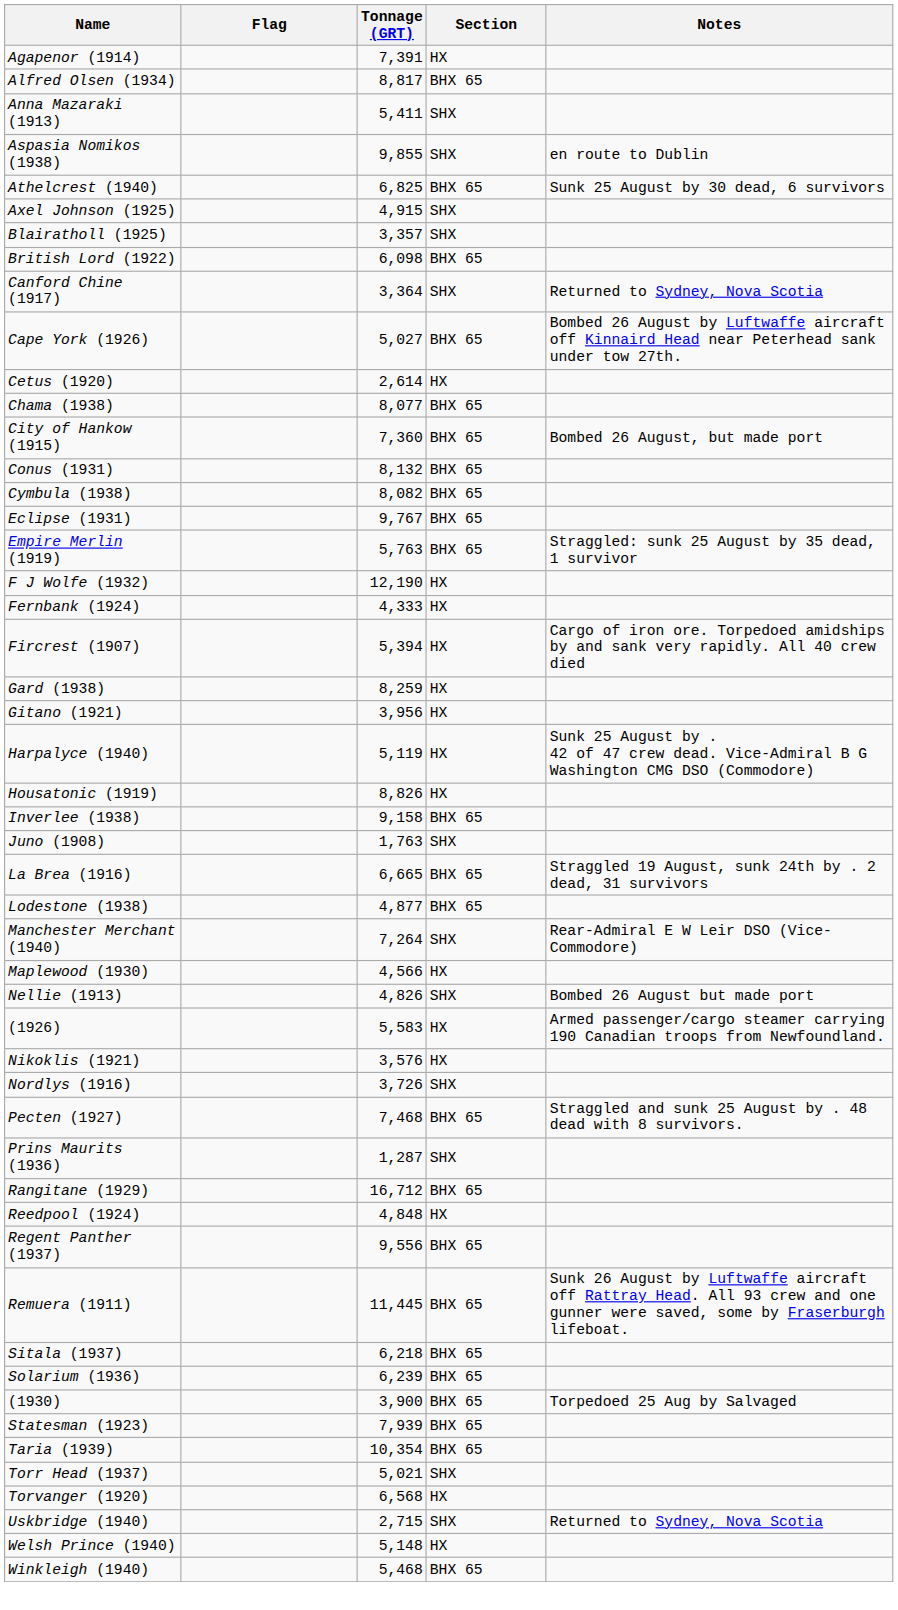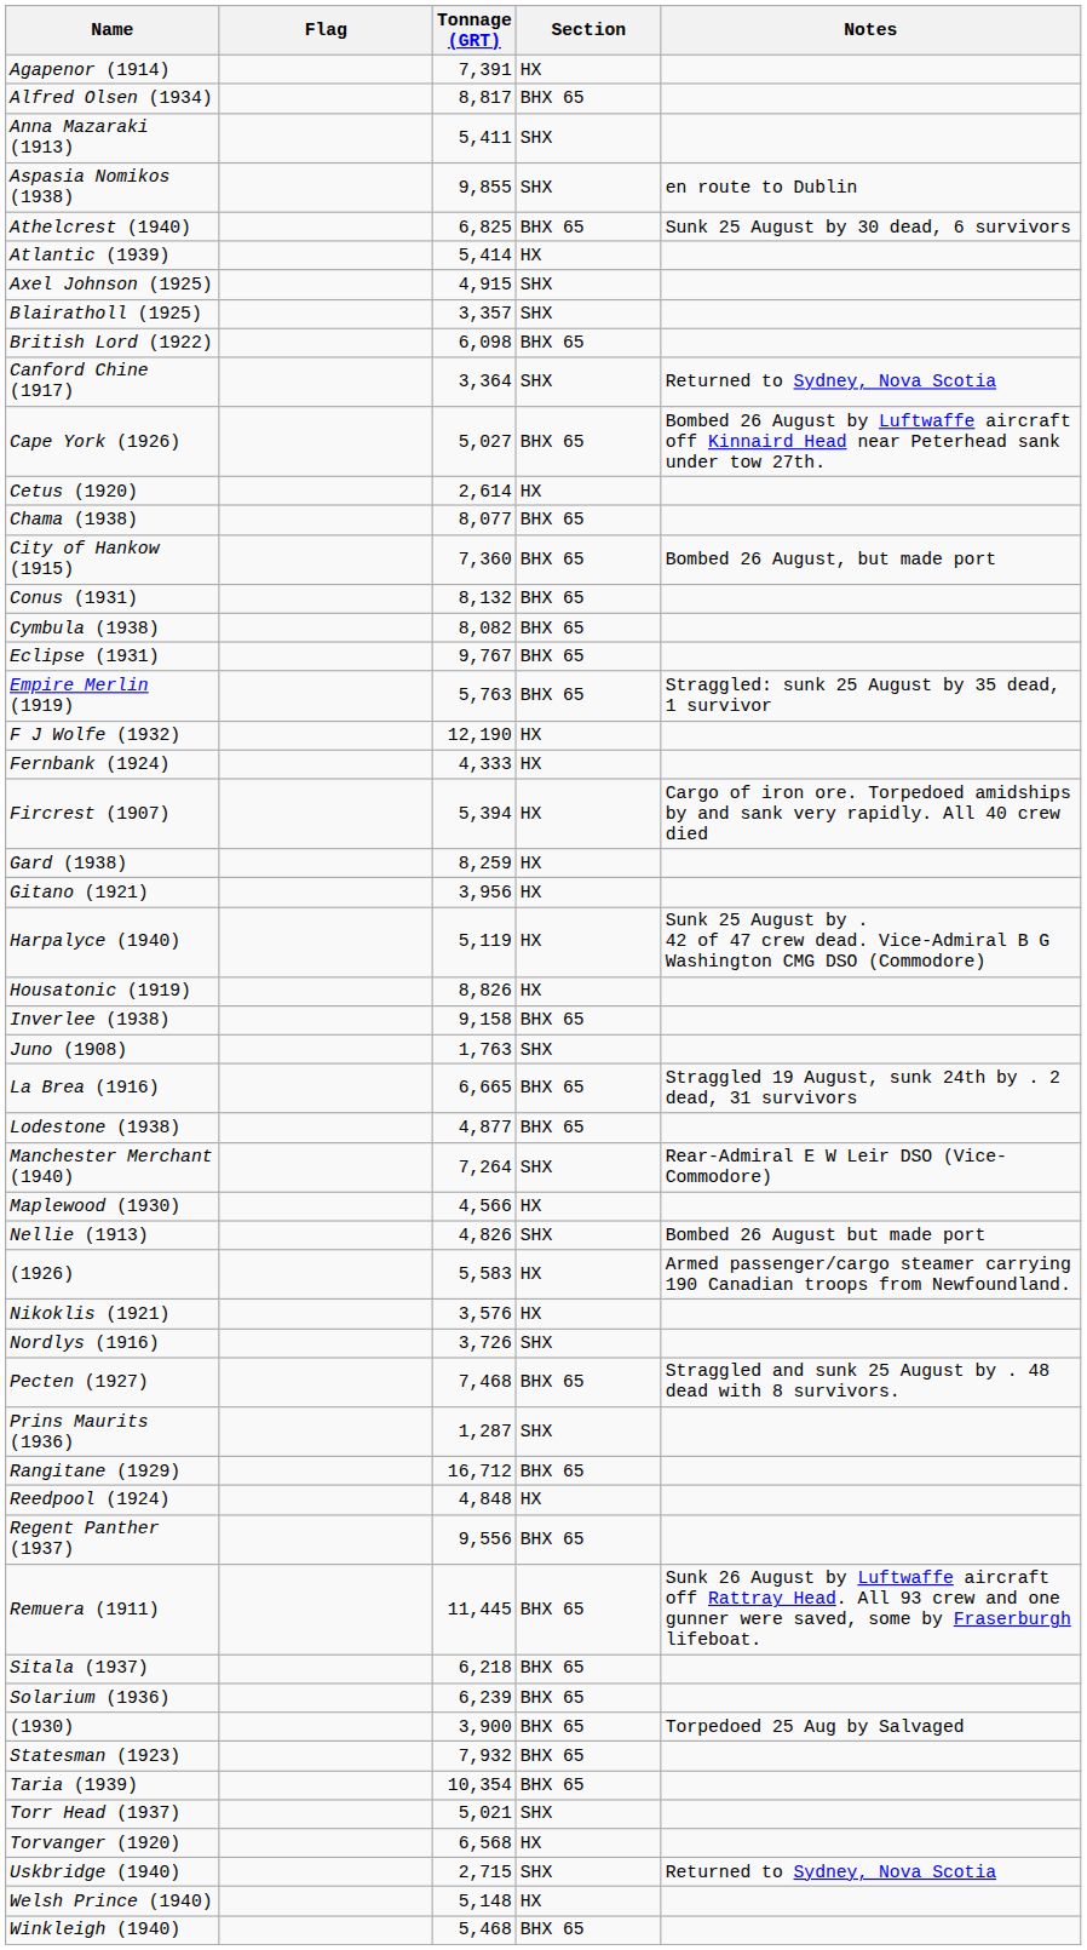 <table class="wikitable sortable">
 <tr>
 <th scope="col" width="150px">Name</th>
 <th scope="col" width="150px">Flag</th>
 <th scope="col" width="30px">Tonnage <a href='#'>(GRT)</a></th>
 <th scope="col" width="100px">Section</th>
 <th scope="col" width="300px">Notes</th>
 </tr>
 <tr>
 <td align="left"><em>Agapenor</em> (1914)</td>
 <td align="left"></td>
 <td align="right">7,391</td>
 <td align="left">HX</td>
 <td align="left"></td>
 </tr>
 <tr>
 <td align="left"><em>Alfred Olsen</em> (1934)</td>
 <td align="left"></td>
 <td align="right">8,817</td>
 <td align="left">BHX 65</td>
 <td align="left"></td>
 </tr>
 <tr>
 <td align="left"><em>Anna Mazaraki</em> (1913)</td>
 <td align="left"></td>
 <td align="right">5,411</td>
 <td align="left">SHX</td>
 <td align="left"></td>
 </tr>
 <tr>
 <td align="left"><em>Aspasia Nomikos</em> (1938)</td>
 <td align="left"></td>
 <td align="right">9,855</td>
 <td align="left">SHX</td>
 <td align="left">en route to Dublin</td>
 </tr>
 <tr>
 <td align="left"><em>Athelcrest</em> (1940)</td>
 <td align="left"></td>
 <td align="right">6,825</td>
 <td align="left">BHX 65</td>
 <td align="left">Sunk 25 August by  30 dead, 6 survivors</td>
+</tr>
+<tr>
+<td align="left"><em>Atlantic</em> (1939)</td>
+<td align="left"></td>
+<td align="right">5,414</td>
+<td align="left">HX</td>
+<td align="left"></td>
 </tr>
 <tr>
 <td align="left"><em>Axel Johnson</em> (1925)</td>
 <td align="left"></td>
 <td align="right">4,915</td>
 <td align="left">SHX</td>
 <td align="left"></td>
 </tr>
 <tr>
 <td align="left"><em>Blairatholl</em> (1925)</td>
 <td align="left"></td>
 <td align="right">3,357</td>
 <td align="left">SHX</td>
 <td align="left"></td>
 </tr>
 <tr>
 <td align="left"><em>British Lord</em> (1922)</td>
 <td align="left"></td>
 <td align="right">6,098</td>
 <td align="left">BHX 65</td>
 <td align="left"></td>
 </tr>
 <tr>
 <td align="left"><em>Canford Chine</em> (1917)</td>
 <td align="left"></td>
 <td align="right">3,364</td>
 <td align="left">SHX</td>
 <td align="left">Returned to <a href='#'>Sydney, Nova Scotia</a></td>
 </tr>
 <tr>
 <td align="left"><em>Cape York</em> (1926)</td>
 <td align="left"></td>
 <td align="right">5,027</td>
 <td align="left">BHX 65</td>
 <td align="left">Bombed 26 August by <a href='#'>Luftwaffe</a> aircraft  off <a href='#'>Kinnaird Head</a> near Peterhead sank under tow 27th.</td>
 </tr>
 <tr>
 <td align="left"><em>Cetus</em> (1920)</td>
 <td align="left"></td>
 <td align="right">2,614</td>
 <td align="left">HX</td>
 <td align="left"></td>
 </tr>
 <tr>
 <td align="left"><em>Chama</em> (1938)</td>
 <td align="left"></td>
 <td align="right">8,077</td>
 <td align="left">BHX 65</td>
 <td align="left"></td>
 </tr>
 <tr>
 <td align="left"><em>City of Hankow</em> (1915)</td>
 <td align="left"></td>
 <td align="right">7,360</td>
 <td align="left">BHX 65</td>
 <td align="left">Bombed 26 August, but made port</td>
 </tr>
 <tr>
 <td align="left"><em>Conus</em> (1931)</td>
 <td align="left"></td>
 <td align="right">8,132</td>
 <td align="left">BHX 65</td>
 <td align="left"></td>
 </tr>
 <tr>
 <td align="left"><em>Cymbula</em> (1938)</td>
 <td align="left"></td>
 <td align="right">8,082</td>
 <td align="left">BHX 65</td>
 <td align="left"></td>
 </tr>
 <tr>
 <td align="left"><em>Eclipse</em> (1931)</td>
 <td align="left"></td>
 <td align="right">9,767</td>
 <td align="left">BHX 65</td>
 <td align="left"></td>
 </tr>
 <tr>
 <td align="left"><em><a href='#'>Empire Merlin</a></em> (1919)</td>
 <td align="left"></td>
 <td align="right">5,763</td>
 <td align="left">BHX 65</td>
 <td align="left">Straggled: sunk 25 August by  35 dead, 1 survivor</td>
 </tr>
 <tr>
 <td align="left"><em>F J Wolfe</em> (1932)</td>
 <td align="left"></td>
 <td align="right">12,190</td>
 <td align="left">HX</td>
 <td align="left"></td>
 </tr>
 <tr>
 <td align="left"><em>Fernbank</em> (1924)</td>
 <td align="left"></td>
 <td align="right">4,333</td>
 <td align="left">HX</td>
 <td align="left"></td>
 </tr>
 <tr>
 <td align="left"><em>Fircrest</em> (1907)</td>
 <td align="left"></td>
 <td align="right">5,394</td>
 <td align="left">HX</td>
 <td align="left">Cargo of iron ore. Torpedoed amidships by  and sank very rapidly. All 40 crew died</td>
 </tr>
 <tr>
 <td align="left"><em>Gard</em> (1938)</td>
 <td align="left"></td>
 <td align="right">8,259</td>
 <td align="left">HX</td>
 <td align="left"></td>
 </tr>
 <tr>
 <td align="left"><em>Gitano</em> (1921)</td>
 <td align="left"></td>
 <td align="right">3,956</td>
 <td align="left">HX</td>
 <td align="left"></td>
 </tr>
 <tr>
 <td align="left"><em>Harpalyce</em> (1940)</td>
 <td align="left"></td>
 <td align="right">5,119</td>
 <td align="left">HX</td>
 <td align="left">Sunk 25 August by .<br>42 of 47 crew dead. Vice-Admiral B G Washington CMG DSO (Commodore)</td>
 </tr>
 <tr>
 <td align="left"><em>Housatonic</em> (1919)</td>
 <td align="left"></td>
 <td align="right">8,826</td>
 <td align="left">HX</td>
 <td align="left"></td>
 </tr>
 <tr>
 <td align="left"><em>Inverlee</em> (1938)</td>
 <td align="left"></td>
 <td align="right">9,158</td>
 <td align="left">BHX 65</td>
 <td align="left"></td>
 </tr>
 <tr>
 <td align="left"><em>Juno</em> (1908)</td>
 <td align="left"></td>
 <td align="right">1,763</td>
 <td align="left">SHX</td>
 <td align="left"></td>
 </tr>
 <tr>
 <td align="left"><em>La Brea</em> (1916)</td>
 <td align="left"></td>
 <td align="right">6,665</td>
 <td align="left">BHX 65</td>
 <td align="left">Straggled 19 August, sunk 24th by . 2 dead, 31 survivors</td>
 </tr>
 <tr>
 <td align="left"><em>Lodestone</em> (1938)</td>
 <td align="left"></td>
 <td align="right">4,877</td>
 <td align="left">BHX 65</td>
 <td align="left"></td>
 </tr>
 <tr>
 <td align="left"><em>Manchester Merchant</em> (1940)</td>
 <td align="left"></td>
 <td align="right">7,264</td>
 <td align="left">SHX</td>
 <td align="left">Rear-Admiral E W Leir DSO (Vice-Commodore)</td>
 </tr>
 <tr>
 <td align="left"><em>Maplewood</em> (1930)</td>
 <td align="left"></td>
 <td align="right">4,566</td>
 <td align="left">HX</td>
 <td align="left"></td>
 </tr>
 <tr>
 <td align="left"><em>Nellie</em> (1913)</td>
 <td align="left"></td>
 <td align="right">4,826</td>
 <td align="left">SHX</td>
 <td align="left">Bombed 26 August but made port</td>
 </tr>
 <tr>
 <td align="left"> (1926)</td>
 <td align="left"></td>
 <td align="right">5,583</td>
 <td align="left">HX</td>
 <td align="left">Armed passenger/cargo steamer carrying 190 Canadian troops from Newfoundland.</td>
 </tr>
 <tr>
 <td align="left"><em>Nikoklis</em> (1921)</td>
 <td align="left"></td>
 <td align="right">3,576</td>
 <td align="left">HX</td>
 <td align="left"></td>
 </tr>
 <tr>
 <td align="left"><em>Nordlys</em> (1916)</td>
 <td align="left"></td>
 <td align="right">3,726</td>
 <td align="left">SHX</td>
 <td align="left"></td>
 </tr>
 <tr>
 <td align="left"><em>Pecten</em> (1927)</td>
 <td align="left"></td>
 <td align="right">7,468</td>
 <td align="left">BHX 65</td>
 <td align="left">Straggled and sunk 25 August by . 48 dead with 8 survivors.</td>
 </tr>
 <tr>
 <td align="left"><em>Prins Maurits</em> (1936)</td>
 <td align="left"></td>
 <td align="right">1,287</td>
 <td align="left">SHX</td>
 <td align="left"></td>
 </tr>
 <tr>
 <td align="left"><em>Rangitane</em> (1929)</td>
 <td align="left"></td>
 <td align="right">16,712</td>
 <td align="left">BHX 65</td>
 <td align="left"></td>
 </tr>
 <tr>
 <td align="left"><em>Reedpool</em> (1924)</td>
 <td align="left"></td>
 <td align="right">4,848</td>
 <td align="left">HX</td>
 <td align="left"></td>
 </tr>
 <tr>
 <td align="left"><em>Regent Panther</em> (1937)</td>
 <td align="left"></td>
 <td align="right">9,556</td>
 <td align="left">BHX 65</td>
 <td align="left"></td>
 </tr>
 <tr>
 <td align="left"><em>Remuera</em> (1911)</td>
 <td align="left"></td>
 <td align="right">11,445</td>
 <td align="left">BHX 65</td>
 <td align="left">Sunk 26 August by <a href='#'>Luftwaffe</a> aircraft off <a href='#'>Rattray Head</a>. All 93 crew and one gunner were saved, some by <a href='#'>Fraserburgh</a> lifeboat.</td>
 </tr>
 <tr>
 <td align="left"><em>Sitala</em> (1937)</td>
 <td align="left"></td>
 <td align="right">6,218</td>
 <td align="left">BHX 65</td>
 <td align="left"></td>
 </tr>
 <tr>
 <td align="left"><em>Solarium</em> (1936)</td>
 <td align="left"></td>
 <td align="right">6,239</td>
 <td align="left">BHX 65</td>
 <td align="left"></td>
 </tr>
 <tr>
 <td align="left"> (1930)</td>
 <td align="left"></td>
 <td align="right">3,900</td>
 <td align="left">BHX 65</td>
 <td align="left">Torpedoed 25 Aug by  Salvaged</td>
 </tr>
 <tr>
 <td align="left"><em>Statesman</em> (1923)</td>
 <td align="left"></td>
-<td align="right">7,939</td>
+<td align="right">7,932</td>
 <td align="left">BHX 65</td>
 <td align="left"></td>
 </tr>
 <tr>
 <td align="left"><em>Taria</em> (1939)</td>
 <td align="left"></td>
 <td align="right">10,354</td>
 <td align="left">BHX 65</td>
 <td align="left"></td>
 </tr>
 <tr>
 <td align="left"><em>Torr Head</em> (1937)</td>
 <td align="left"></td>
 <td align="right">5,021</td>
 <td align="left">SHX</td>
 <td align="left"></td>
 </tr>
 <tr>
 <td align="left"><em>Torvanger</em> (1920)</td>
 <td align="left"></td>
 <td align="right">6,568</td>
 <td align="left">HX</td>
 <td align="left"></td>
 </tr>
 <tr>
 <td align="left"><em>Uskbridge</em> (1940)</td>
 <td align="left"></td>
 <td align="right">2,715</td>
 <td align="left">SHX</td>
 <td align="left">Returned to <a href='#'>Sydney, Nova Scotia</a></td>
 </tr>
 <tr>
 <td align="left"><em>Welsh Prince</em> (1940)</td>
 <td align="left"></td>
 <td align="right">5,148</td>
 <td align="left">HX</td>
 <td align="left"></td>
 </tr>
 <tr>
 <td align="left"><em>Winkleigh</em> (1940)</td>
 <td align="left"></td>
 <td align="right">5,468</td>
 <td align="left">BHX 65</td>
 <td align="left"></td>
 </tr>
 <tr>
 </tr>
 </table>
